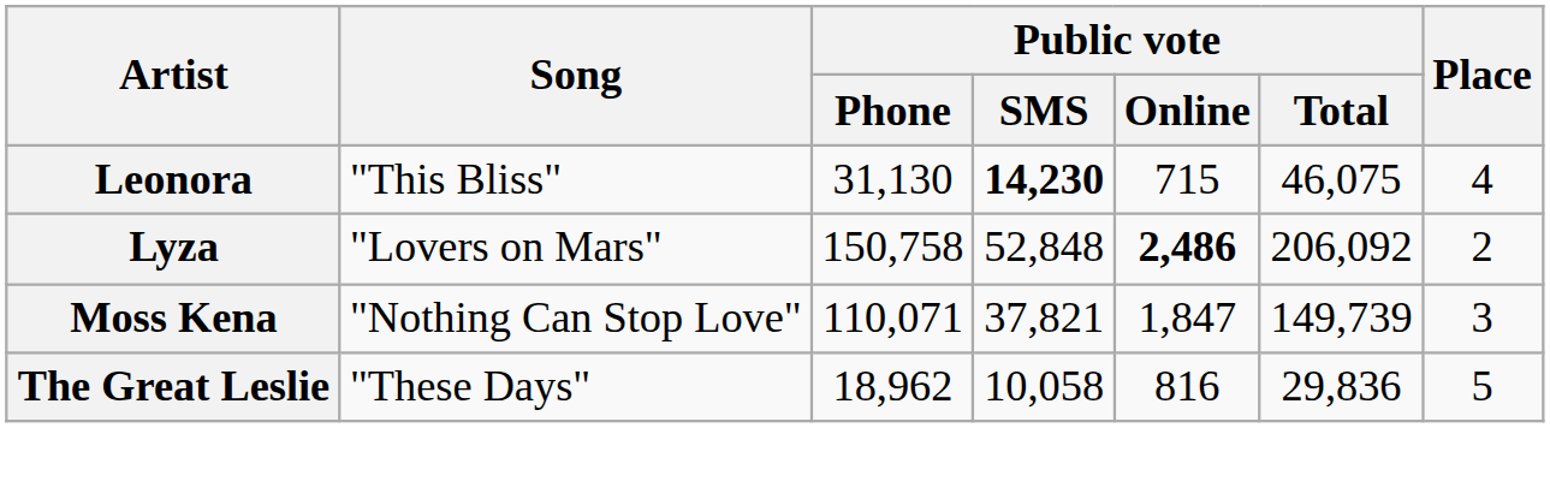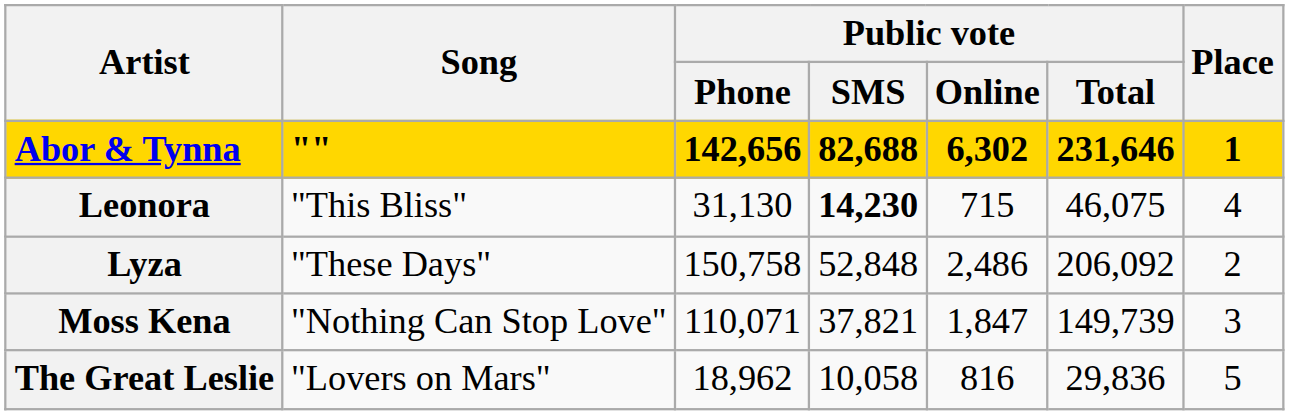 <table class="sortable wikitable plainrowheaders" style="margin: 1em auto 1em auto; text-align:center;">
 <tr>
 <th rowspan="2" scope="col">Artist</th>
 <th rowspan="2" scope="col">Song</th>
 <th colspan="4">Public vote</th>
 <th rowspan="2">Place</th>
 </tr>
 <tr>
 <th>Phone</th>
 <th>SMS</th>
 <th>Online</th>
 <th>Total</th>
 </tr>
+<tr style="font-weight:bold; background:gold;">
+<th scope="row" style="text-align:left; font-weight:bold; background:gold;"><a href='#'>Abor & Tynna</a></th>
+<td align="left">""</td>
+<td>142,656</td>
+<td>82,688</td>
+<td>6,302</td>
+<td>231,646</td>
+<td>1</td>
+</tr>
 <tr>
 <th scope="row">Leonora</th>
 <td align="left">"This Bliss"</td>
 <td>31,130</td>
 <td><strong>14,230</strong></td>
 <td>715</td>
 <td>46,075</td>
 <td>4</td>
 </tr>
 <tr>
 <th scope="row">Lyza</th>
-<td align="left">"Lovers on Mars"</td>
+<td align="left">"These Days"</td>
 <td>150,758</td>
 <td>52,848</td>
-<td><strong>2,486</strong></td>
+<td>2,486</td>
 <td>206,092</td>
 <td>2</td>
 </tr>
 <tr>
 <th scope="row">Moss Kena</th>
 <td align="left">"Nothing Can Stop Love"</td>
 <td>110,071</td>
 <td>37,821</td>
 <td>1,847</td>
 <td>149,739</td>
 <td>3</td>
 </tr>
 <tr>
 <th scope="row">The Great Leslie</th>
-<td align="left">"These Days"</td>
+<td align="left">"Lovers on Mars"</td>
 <td>18,962</td>
 <td>10,058</td>
 <td>816</td>
 <td>29,836</td>
 <td>5</td>
 </tr>
 </table>
